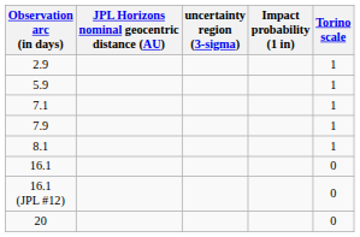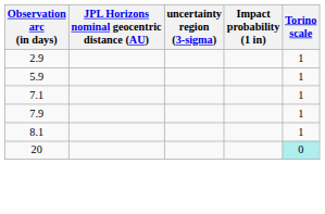 <table class="wikitable" style="text-align:center; font-size: 0.9em;">
 <tr>
 <th><a href='#'>Observation<br>arc</a><br>(in days)</th>
 <th><a href='#'>JPL Horizons</a><br><a href='#'>nominal</a> geocentric<br>distance (<a href='#'>AU</a>)</th>
 <th>uncertainty<br>region<br>(<a href='#'>3-sigma</a>)</th>
 <th>Impact<br>probability<br>(1 in)</th>
 <th><a href='#'>Torino<br>scale</a></th>
 </tr>
 <tr>
 <td>2.9</td>
 <td></td>
 <td></td>
 <td></td>
 <td>1</td>
 </tr>
 <tr>
 <td>5.9</td>
 <td></td>
 <td></td>
 <td></td>
 <td>1</td>
 </tr>
 <tr>
 <td>7.1</td>
 <td></td>
 <td></td>
 <td></td>
 <td>1</td>
 </tr>
 <tr>
 <td>7.9</td>
 <td></td>
 <td></td>
 <td></td>
 <td>1</td>
 </tr>
 <tr>
 <td>8.1</td>
 <td></td>
 <td></td>
 <td></td>
 <td>1</td>
 </tr>
 <tr>
-<td>16.1</td>
-<td></td>
-<td></td>
-<td></td>
-<td>0</td>
-</tr>
-<tr>
-<td>16.1<br>(JPL #12)</td>
-<td></td>
-<td></td>
-<td></td>
-<td>0</td>
-</tr>
-<tr>
 <td>20</td>
 <td></td>
 <td></td>
 <td></td>
-<td>0</td>
+<td style="background: paleturquoise;">0</td>
 </tr>
 </table>
